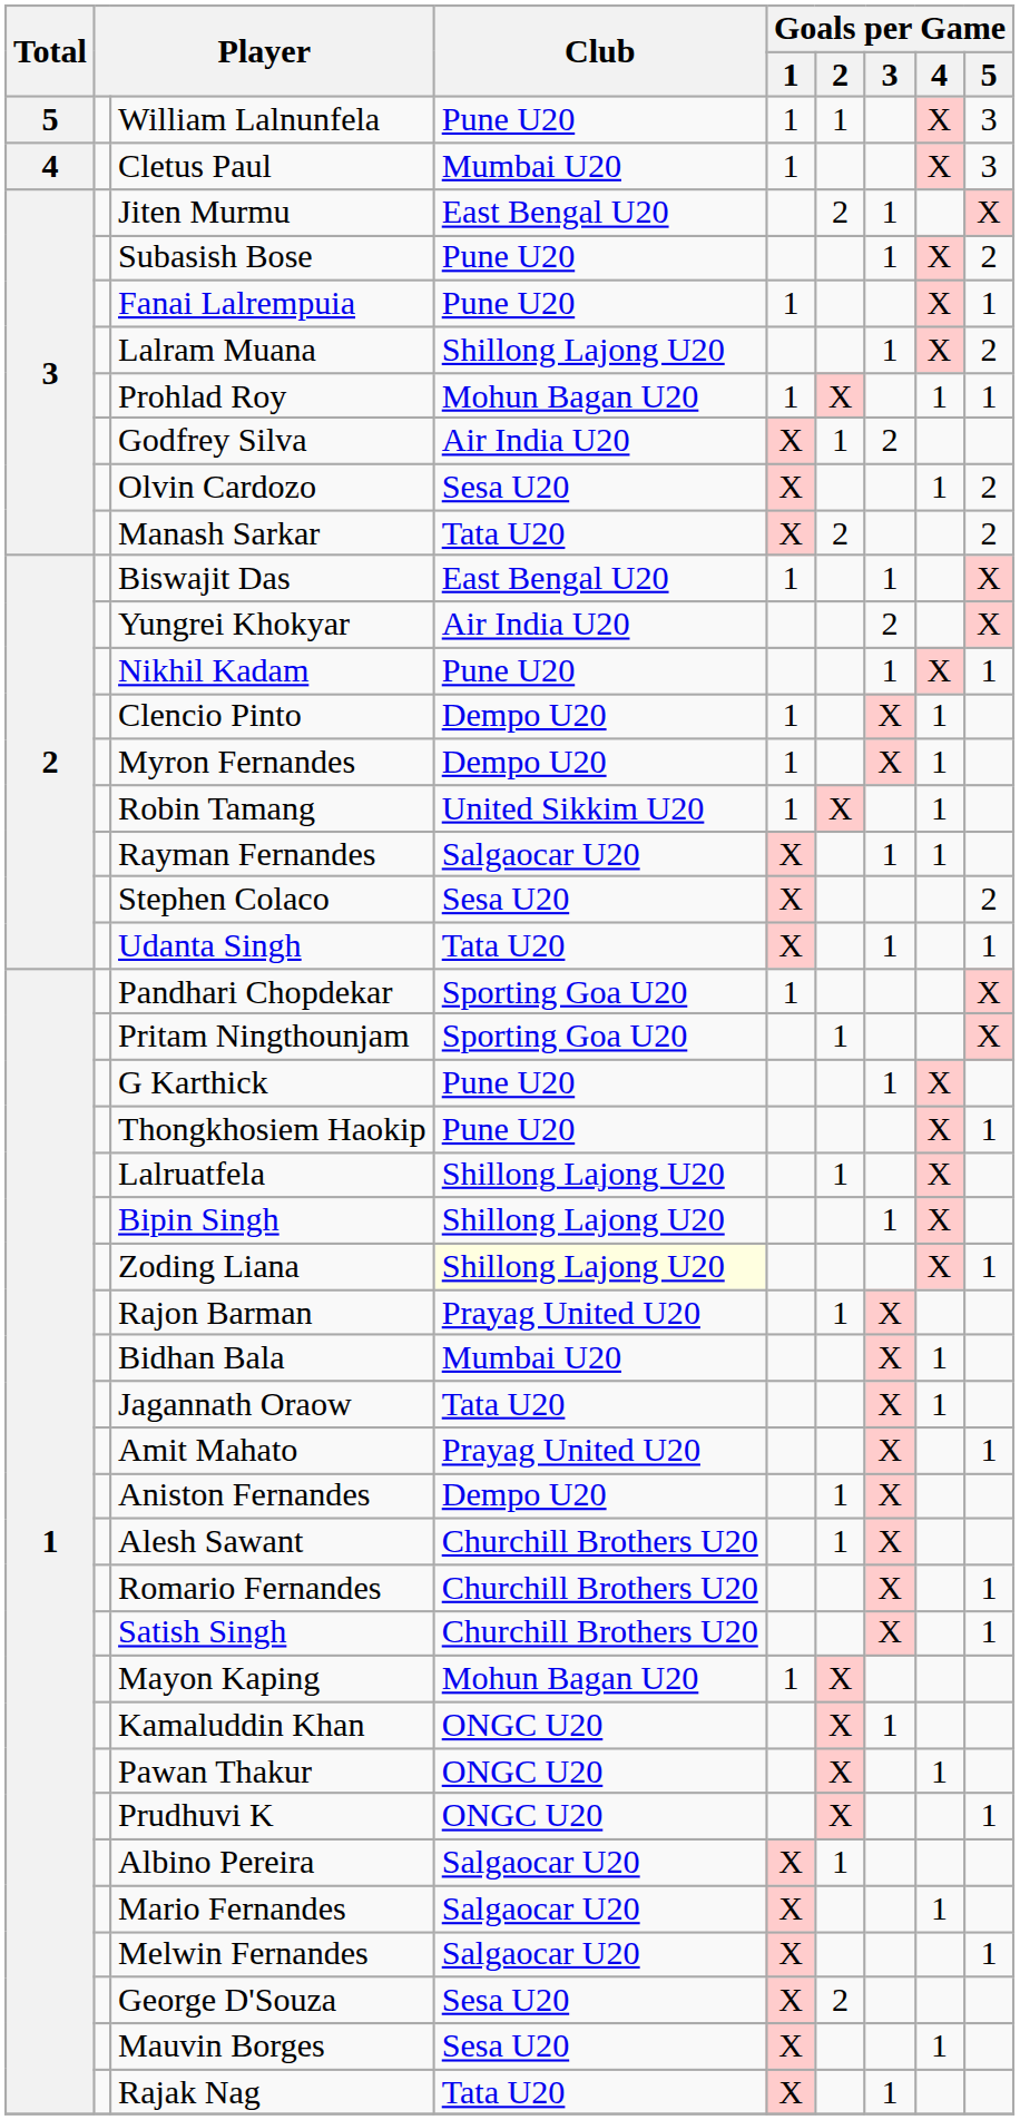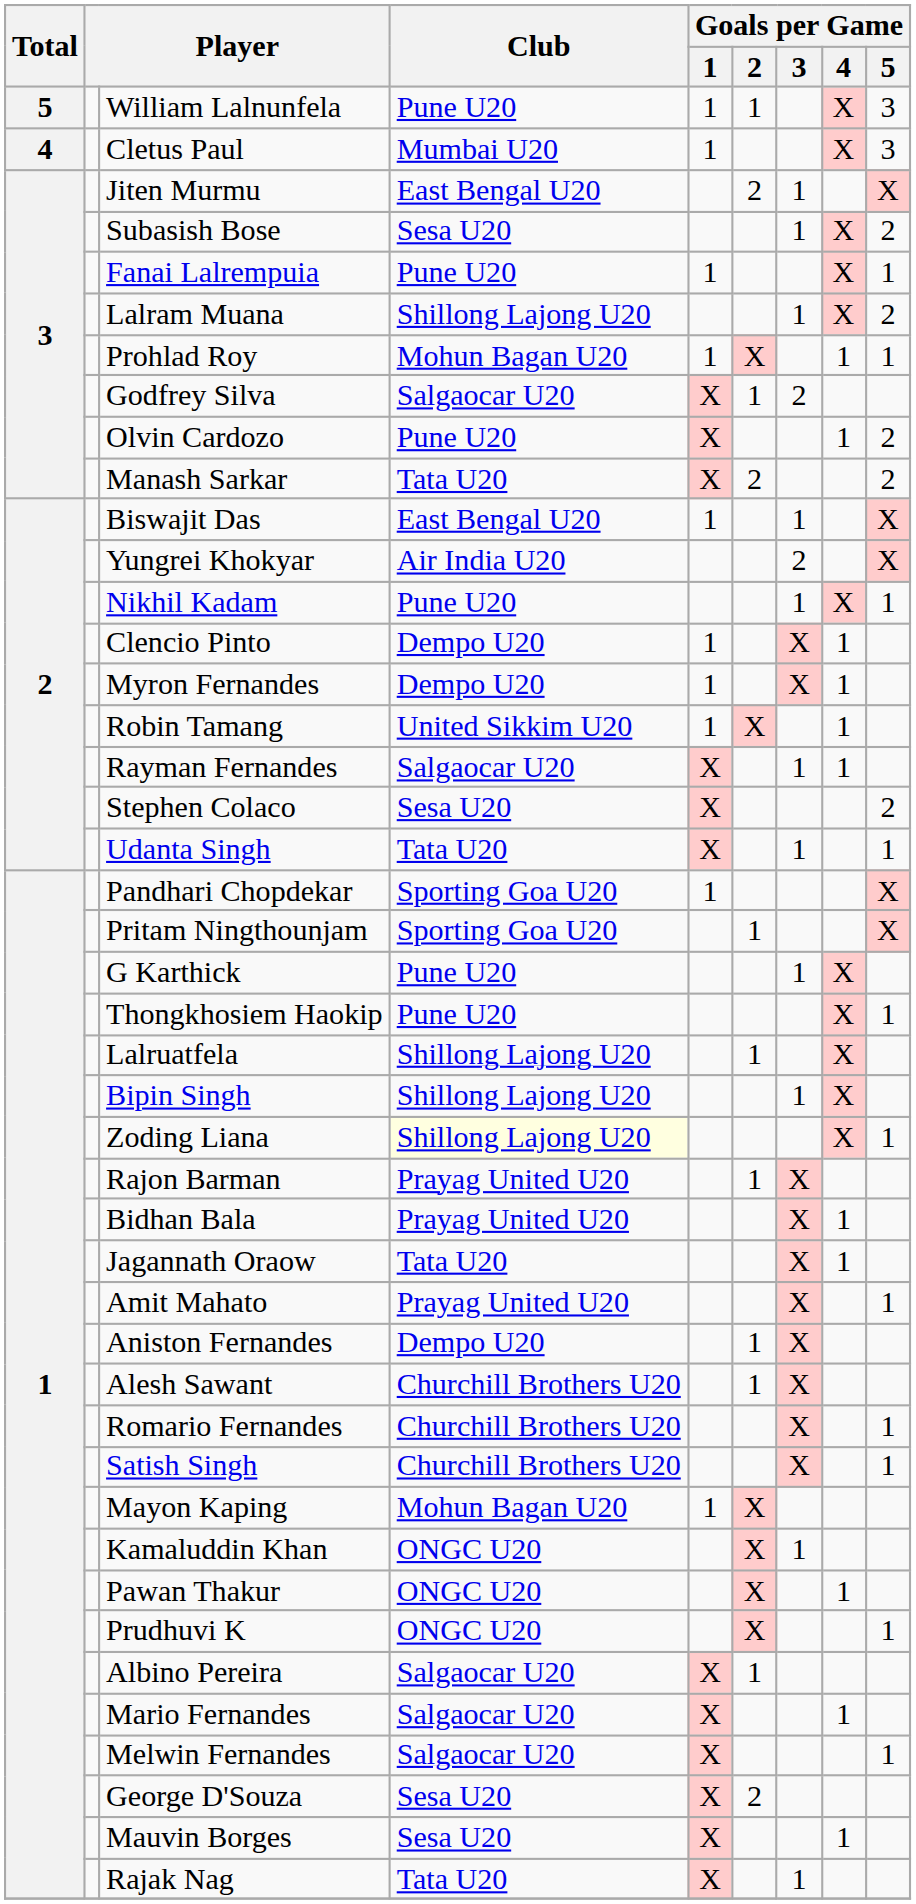 <table class="wikitable" style="text-align:center; line-height: 90%; font-size:90%;">
 <tr>
 <th rowspan=2>Total</th>
 <th rowspan=2 colspan=2>Player</th>
 <th rowspan=2>Club</th>
 <th colspan=27>Goals per Game</th>
 </tr>
 <tr>
 <th> 1 </th>
 <th> 2 </th>
 <th> 3 </th>
 <th> 4 </th>
 <th> 5 </th>
 </tr>
 <tr>
 <th rowspan="1">5</th>
 <td></td>
 <td style="text-align:left;">William Lalnunfela</td>
 <td style="text-align:left;"><a href='#'>Pune U20</a></td>
 <td>1</td>
 <td>1</td>
 <td></td>
 <td style="background:#fcc;">X</td>
 <td>3</td>
 </tr>
 <tr>
 <th rowspan="1">4</th>
 <td></td>
 <td style="text-align:left;">Cletus Paul</td>
 <td style="text-align:left;"><a href='#'>Mumbai U20</a></td>
 <td>1</td>
 <td></td>
 <td></td>
 <td style="background:#fcc;">X</td>
 <td>3</td>
 </tr>
 <tr>
 <th rowspan="8">3</th>
 <td></td>
 <td style="text-align:left;">Jiten Murmu</td>
 <td style="text-align:left;"><a href='#'>East Bengal U20</a></td>
 <td></td>
 <td>2</td>
 <td>1</td>
 <td></td>
 <td style="background:#fcc;">X</td>
 </tr>
 <tr>
 <td></td>
 <td style="text-align:left;">Subasish Bose</td>
-<td style="text-align:left;"><a href='#'>Pune U20</a></td>
+<td style="text-align:left;"><a href='#'>Sesa U20</a></td>
 <td></td>
 <td></td>
 <td>1</td>
 <td style="background:#fcc;">X</td>
 <td>2</td>
 </tr>
 <tr>
 <td></td>
 <td style="text-align:left;"><a href='#'>Fanai Lalrempuia</a></td>
 <td style="text-align:left;"><a href='#'>Pune U20</a></td>
 <td>1</td>
 <td></td>
 <td></td>
 <td style="background:#fcc;">X</td>
 <td>1</td>
 </tr>
 <tr>
 <td></td>
 <td style="text-align:left;">Lalram Muana</td>
 <td style="text-align:left;"><a href='#'>Shillong Lajong U20</a></td>
 <td></td>
 <td></td>
 <td>1</td>
 <td style="background:#fcc;">X</td>
 <td>2</td>
 </tr>
 <tr>
 <td></td>
 <td style="text-align:left;">Prohlad Roy</td>
 <td style="text-align:left;"><a href='#'>Mohun Bagan U20</a></td>
 <td>1</td>
 <td style="background:#fcc;">X</td>
 <td></td>
 <td>1</td>
 <td>1</td>
 </tr>
 <tr>
 <td></td>
 <td style="text-align:left;">Godfrey Silva</td>
-<td style="text-align:left;"><a href='#'>Air India U20</a></td>
+<td style="text-align:left;"><a href='#'>Salgaocar U20</a></td>
 <td style="background:#fcc;">X</td>
 <td>1</td>
 <td>2</td>
 <td></td>
 <td></td>
 </tr>
 <tr>
 <td></td>
 <td style="text-align:left;">Olvin Cardozo</td>
-<td style="text-align:left;"><a href='#'>Sesa U20</a></td>
+<td style="text-align:left;"><a href='#'>Pune U20</a></td>
 <td style="background:#fcc;">X</td>
 <td></td>
 <td></td>
 <td>1</td>
 <td>2</td>
 </tr>
 <tr>
 <td></td>
 <td style="text-align:left;">Manash Sarkar</td>
 <td style="text-align:left;"><a href='#'>Tata U20</a></td>
 <td style="background:#fcc;">X</td>
 <td>2</td>
 <td></td>
 <td></td>
 <td>2</td>
 </tr>
 <tr>
 <th rowspan="9">2</th>
 <td></td>
 <td style="text-align:left;">Biswajit Das</td>
 <td style="text-align:left;"><a href='#'>East Bengal U20</a></td>
 <td>1</td>
 <td></td>
 <td>1</td>
 <td></td>
 <td style="background:#fcc;">X</td>
 </tr>
 <tr>
 <td></td>
 <td style="text-align:left;">Yungrei Khokyar</td>
 <td style="text-align:left;"><a href='#'>Air India U20</a></td>
 <td></td>
 <td></td>
 <td>2</td>
 <td></td>
 <td style="background:#fcc;">X</td>
 </tr>
 <tr>
 <td></td>
 <td style="text-align:left;"><a href='#'>Nikhil Kadam</a></td>
 <td style="text-align:left;"><a href='#'>Pune U20</a></td>
 <td></td>
 <td></td>
 <td>1</td>
 <td style="background:#fcc;">X</td>
 <td>1</td>
 </tr>
 <tr>
 <td></td>
 <td style="text-align:left;">Clencio Pinto</td>
 <td style="text-align:left;"><a href='#'>Dempo U20</a></td>
 <td>1</td>
 <td></td>
 <td style="background:#fcc;">X</td>
 <td>1</td>
 <td></td>
 </tr>
 <tr>
 <td></td>
 <td style="text-align:left;">Myron Fernandes</td>
 <td style="text-align:left;"><a href='#'>Dempo U20</a></td>
 <td>1</td>
 <td></td>
 <td style="background:#fcc;">X</td>
 <td>1</td>
 <td></td>
 </tr>
 <tr>
 <td></td>
 <td style="text-align:left;">Robin Tamang</td>
 <td style="text-align:left;"><a href='#'>United Sikkim U20</a></td>
 <td>1</td>
 <td style="background:#fcc;">X</td>
 <td></td>
 <td>1</td>
 <td></td>
 </tr>
 <tr>
 <td></td>
 <td style="text-align:left;">Rayman Fernandes</td>
 <td style="text-align:left;"><a href='#'>Salgaocar U20</a></td>
 <td style="background:#fcc;">X</td>
 <td></td>
 <td>1</td>
 <td>1</td>
 <td></td>
 </tr>
 <tr>
 <td></td>
 <td style="text-align:left;">Stephen Colaco</td>
 <td style="text-align:left;"><a href='#'>Sesa U20</a></td>
 <td style="background:#fcc;">X</td>
 <td></td>
 <td></td>
 <td></td>
 <td>2</td>
 </tr>
 <tr>
 <td></td>
 <td style="text-align:left;"><a href='#'>Udanta Singh</a></td>
 <td style="text-align:left;"><a href='#'>Tata U20</a></td>
 <td style="background:#fcc;">X</td>
 <td></td>
 <td>1</td>
 <td></td>
 <td>1</td>
 </tr>
 <tr>
 <th rowspan="25">1</th>
 <td></td>
 <td style="text-align:left;">Pandhari Chopdekar</td>
 <td style="text-align:left;"><a href='#'>Sporting Goa U20</a></td>
 <td>1</td>
 <td></td>
 <td></td>
 <td></td>
 <td style="background:#fcc;">X</td>
 </tr>
 <tr>
 <td></td>
 <td style="text-align:left;">Pritam Ningthounjam</td>
 <td style="text-align:left;"><a href='#'>Sporting Goa U20</a></td>
 <td></td>
 <td>1</td>
 <td></td>
 <td></td>
 <td style="background:#fcc;">X</td>
 </tr>
 <tr>
 <td></td>
 <td style="text-align:left;">G Karthick</td>
 <td style="text-align:left;"><a href='#'>Pune U20</a></td>
 <td></td>
 <td></td>
 <td>1</td>
 <td style="background:#fcc;">X</td>
 <td></td>
 </tr>
 <tr>
 <td></td>
 <td style="text-align:left;">Thongkhosiem Haokip</td>
 <td style="text-align:left;"><a href='#'>Pune U20</a></td>
 <td></td>
 <td></td>
 <td></td>
 <td style="background:#fcc;">X</td>
 <td>1</td>
 </tr>
 <tr>
 <td></td>
 <td style="text-align:left;">Lalruatfela</td>
 <td style="text-align:left;"><a href='#'>Shillong Lajong U20</a></td>
 <td></td>
 <td>1</td>
 <td></td>
 <td style="background:#fcc;">X</td>
 <td></td>
 </tr>
 <tr>
 <td></td>
 <td style="text-align:left;"><a href='#'>Bipin Singh</a></td>
 <td style="text-align:left;"><a href='#'>Shillong Lajong U20</a></td>
 <td></td>
 <td></td>
 <td>1</td>
 <td style="background:#fcc;">X</td>
 <td></td>
 </tr>
 <tr>
 <td></td>
 <td style="text-align:left;">Zoding Liana</td>
 <td style="background: lightyellow; text-align:left;"><a href='#'>Shillong Lajong U20</a></td>
 <td></td>
 <td></td>
 <td></td>
 <td style="background:#fcc;">X</td>
 <td>1</td>
 </tr>
 <tr>
 <td></td>
 <td style="text-align:left;">Rajon Barman</td>
 <td style="text-align:left;"><a href='#'>Prayag United U20</a></td>
 <td></td>
 <td>1</td>
 <td style="background:#fcc;">X</td>
 <td></td>
 <td></td>
 </tr>
 <tr>
 <td></td>
 <td style="text-align:left;">Bidhan Bala</td>
-<td style="text-align:left;"><a href='#'>Mumbai U20</a></td>
+<td style="text-align:left;"><a href='#'>Prayag United U20</a></td>
 <td></td>
 <td></td>
 <td style="background:#fcc;">X</td>
 <td>1</td>
 <td></td>
 </tr>
 <tr>
 <td></td>
 <td style="text-align:left;">Jagannath Oraow</td>
 <td style="text-align:left;"><a href='#'>Tata U20</a></td>
 <td></td>
 <td></td>
 <td style="background:#fcc;">X</td>
 <td>1</td>
 <td></td>
 </tr>
 <tr>
 <td></td>
 <td style="text-align:left;">Amit Mahato</td>
 <td style="text-align:left;"><a href='#'>Prayag United U20</a></td>
 <td></td>
 <td></td>
 <td style="background:#fcc;">X</td>
 <td></td>
 <td>1</td>
 </tr>
 <tr>
 <td></td>
 <td style="text-align:left;">Aniston Fernandes</td>
 <td style="text-align:left;"><a href='#'>Dempo U20</a></td>
 <td></td>
 <td>1</td>
 <td style="background:#fcc;">X</td>
 <td></td>
 <td></td>
 </tr>
 <tr>
 <td></td>
 <td style="text-align:left;">Alesh Sawant</td>
 <td style="text-align:left;"><a href='#'>Churchill Brothers U20</a></td>
 <td></td>
 <td>1</td>
 <td style="background:#fcc;">X</td>
 <td></td>
 <td></td>
 </tr>
 <tr>
 <td></td>
 <td style="text-align:left;">Romario Fernandes</td>
 <td style="text-align:left;"><a href='#'>Churchill Brothers U20</a></td>
 <td></td>
 <td></td>
 <td style="background:#fcc;">X</td>
 <td></td>
 <td>1</td>
 </tr>
 <tr>
 <td></td>
 <td style="text-align:left;"><a href='#'>Satish Singh</a></td>
 <td style="text-align:left;"><a href='#'>Churchill Brothers U20</a></td>
 <td></td>
 <td></td>
 <td style="background:#fcc;">X</td>
 <td></td>
 <td>1</td>
 </tr>
 <tr>
 <td></td>
 <td style="text-align:left;">Mayon Kaping</td>
 <td style="text-align:left;"><a href='#'>Mohun Bagan U20</a></td>
 <td>1</td>
 <td style="background:#fcc;">X</td>
 <td></td>
 <td></td>
 <td></td>
 </tr>
 <tr>
 <td></td>
 <td style="text-align:left;">Kamaluddin Khan</td>
 <td style="text-align:left;"><a href='#'>ONGC U20</a></td>
 <td></td>
 <td style="background:#fcc;">X</td>
 <td>1</td>
 <td></td>
 <td></td>
 </tr>
 <tr>
 <td></td>
 <td style="text-align:left;">Pawan Thakur</td>
 <td style="text-align:left;"><a href='#'>ONGC U20</a></td>
 <td></td>
 <td style="background:#fcc;">X</td>
 <td></td>
 <td>1</td>
 <td></td>
 </tr>
 <tr>
 <td></td>
 <td style="text-align:left;">Prudhuvi K</td>
 <td style="text-align:left;"><a href='#'>ONGC U20</a></td>
 <td></td>
 <td style="background:#fcc;">X</td>
 <td></td>
 <td></td>
 <td>1</td>
 </tr>
 <tr>
 <td></td>
 <td style="text-align:left;">Albino Pereira</td>
 <td style="text-align:left;"><a href='#'>Salgaocar U20</a></td>
 <td style="background:#fcc;">X</td>
 <td>1</td>
 <td></td>
 <td></td>
 <td></td>
 </tr>
 <tr>
 <td></td>
 <td style="text-align:left;">Mario Fernandes</td>
 <td style="text-align:left;"><a href='#'>Salgaocar U20</a></td>
 <td style="background:#fcc;">X</td>
 <td></td>
 <td></td>
 <td>1</td>
 <td></td>
 </tr>
 <tr>
 <td></td>
 <td style="text-align:left;">Melwin Fernandes</td>
 <td style="text-align:left;"><a href='#'>Salgaocar U20</a></td>
 <td style="background:#fcc;">X</td>
 <td></td>
 <td></td>
 <td></td>
 <td>1</td>
 </tr>
 <tr>
 <td></td>
 <td style="text-align:left;">George D'Souza</td>
 <td style="text-align:left;"><a href='#'>Sesa U20</a></td>
 <td style="background:#fcc;">X</td>
 <td>2</td>
 <td></td>
 <td></td>
 <td></td>
 </tr>
 <tr>
 <td></td>
 <td style="text-align:left;">Mauvin Borges</td>
 <td style="text-align:left;"><a href='#'>Sesa U20</a></td>
 <td style="background:#fcc;">X</td>
 <td></td>
 <td></td>
 <td>1</td>
 <td></td>
 </tr>
 <tr>
 <td></td>
 <td style="text-align:left;">Rajak Nag</td>
 <td style="text-align:left;"><a href='#'>Tata U20</a></td>
 <td style="background:#fcc;">X</td>
 <td></td>
 <td>1</td>
 <td></td>
 <td></td>
 </tr>
 <tr>
 </tr>
 </table>
